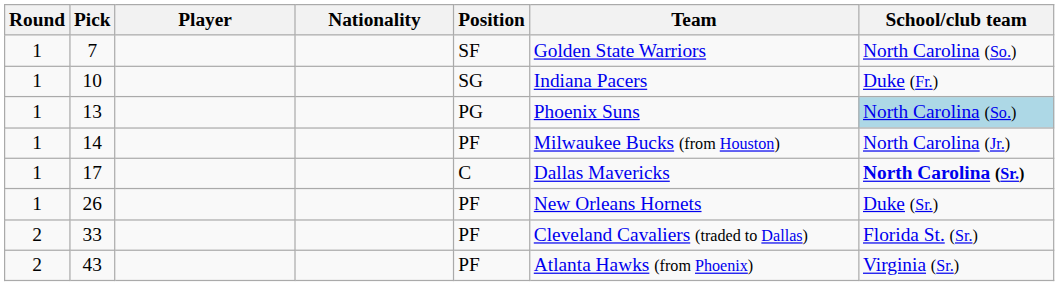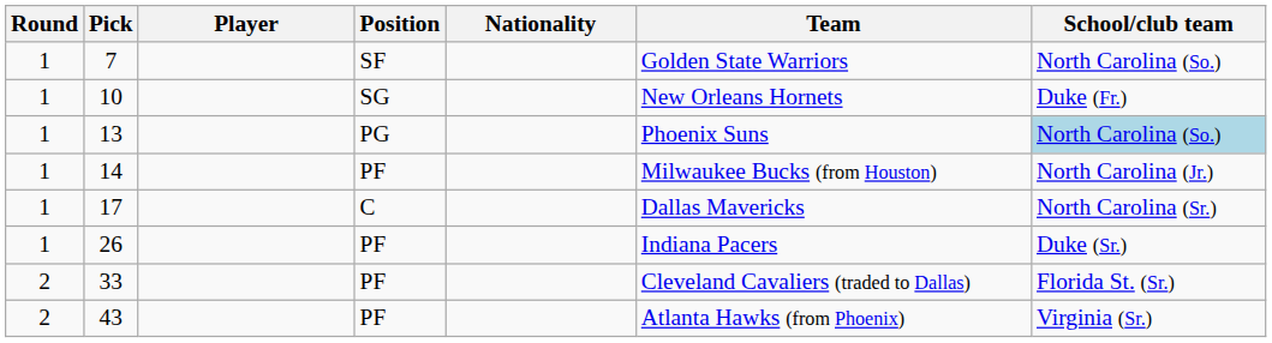 <table class="wikitable sortable sortable">
 <tr>
 <th width="1%">Round</th>
 <th width="1%">Pick</th>
 <th width="19%">Player</th>
+<th width="1%">Position</th>
 <th width="16%">Nationality</th>
-<th width="1%">Position</th>
 <th width="35%">Team</th>
 <th width="20%">School/club team</th>
 </tr>
 <tr>
 <td align=center>1</td>
 <td align=center>7</td>
 <td></td>
+<td>SF</td>
 <td></td>
-<td>SF</td>
 <td><a href='#'>Golden State Warriors</a></td>
 <td><a href='#'>North Carolina</a> <small>(<a href='#'>So.</a>)</small></td>
 </tr>
 <tr>
 <td align=center>1</td>
 <td align=center>10</td>
 <td></td>
+<td>SG</td>
 <td></td>
-<td>SG</td>
-<td><a href='#'>Indiana Pacers</a></td>
+<td><a href='#'>New Orleans Hornets</a></td>
 <td><a href='#'>Duke</a> <small>(<a href='#'>Fr.</a>)</small></td>
 </tr>
 <tr>
 <td align=center>1</td>
 <td align=center>13</td>
 <td></td>
+<td>PG</td>
 <td></td>
-<td>PG</td>
 <td><a href='#'>Phoenix Suns</a></td>
 <td style="background: lightblue;"><a href='#'>North Carolina</a> <small>(<a href='#'>So.</a>)</small></td>
 </tr>
 <tr>
 <td align=center>1</td>
 <td align=center>14</td>
 <td></td>
+<td>PF</td>
 <td></td>
-<td>PF</td>
 <td><a href='#'>Milwaukee Bucks</a> <small>(from <a href='#'>Houston</a>)</small></td>
 <td><a href='#'>North Carolina</a> <small>(<a href='#'>Jr.</a>)</small></td>
 </tr>
 <tr>
 <td align=center>1</td>
 <td align=center>17</td>
 <td></td>
+<td>C</td>
 <td></td>
-<td>C</td>
 <td><a href='#'>Dallas Mavericks</a></td>
-<td><strong><a href='#'>North Carolina</a> <small>(<a href='#'>Sr.</a>)</small></strong></td>
+<td><a href='#'>North Carolina</a> <small>(<a href='#'>Sr.</a>)</small></td>
 </tr>
 <tr>
 <td align=center>1</td>
 <td align=center>26</td>
 <td></td>
+<td>PF</td>
 <td></td>
-<td>PF</td>
-<td><a href='#'>New Orleans Hornets</a></td>
+<td><a href='#'>Indiana Pacers</a></td>
 <td><a href='#'>Duke</a> <small>(<a href='#'>Sr.</a>)</small></td>
 </tr>
 <tr>
 <td align=center>2</td>
 <td align=center>33</td>
 <td></td>
+<td>PF</td>
 <td></td>
-<td>PF</td>
 <td><a href='#'>Cleveland Cavaliers</a> <small>(traded to <a href='#'>Dallas</a>)</small></td>
 <td><a href='#'>Florida St.</a> <small>(<a href='#'>Sr.</a>)</small></td>
 </tr>
 <tr>
 <td align=center>2</td>
 <td align=center>43</td>
 <td></td>
+<td>PF</td>
 <td></td>
-<td>PF</td>
 <td><a href='#'>Atlanta Hawks</a> <small>(from <a href='#'>Phoenix</a>)</small></td>
 <td><a href='#'>Virginia</a> <small>(<a href='#'>Sr.</a>)</small></td>
 </tr>
 </table>
